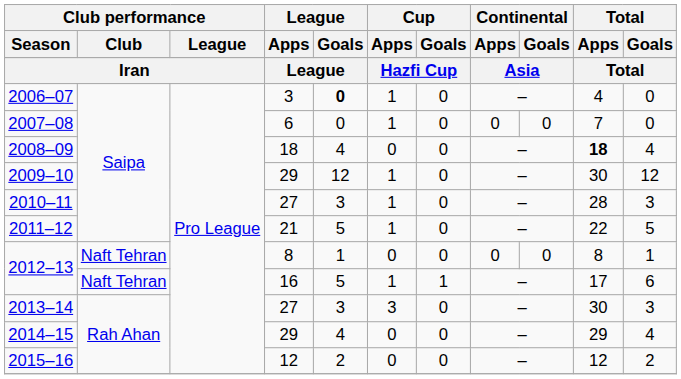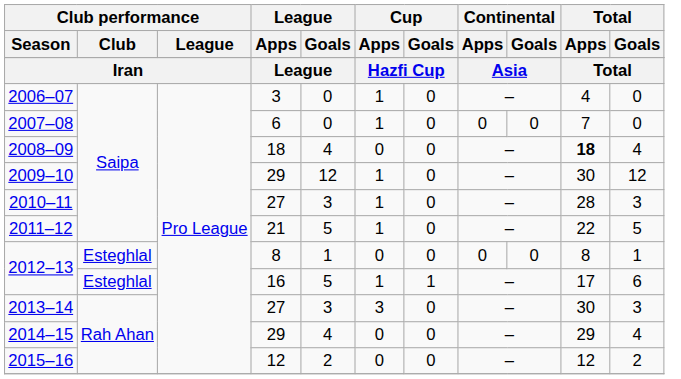 <table class="wikitable" style="text-align:center">
 <tr>
 <th colspan=3>Club performance</th>
 <th colspan=2>League</th>
 <th colspan=2>Cup</th>
 <th colspan=2>Continental</th>
 <th colspan=2>Total</th>
 </tr>
 <tr>
 <th>Season</th>
 <th>Club</th>
 <th>League</th>
 <th>Apps</th>
 <th>Goals</th>
 <th>Apps</th>
 <th>Goals</th>
 <th>Apps</th>
 <th>Goals</th>
 <th>Apps</th>
 <th>Goals</th>
 </tr>
 <tr>
 </tr>
 <tr>
 <th colspan=3>Iran</th>
 <th colspan=2>League</th>
 <th colspan=2><a href='#'>Hazfi Cup</a></th>
 <th colspan=2><a href='#'>Asia</a></th>
 <th colspan=2>Total</th>
 </tr>
 <tr>
 <td><a href='#'>2006–07</a></td>
 <td rowspan="6"><a href='#'>Saipa</a></td>
 <td rowspan="11"><a href='#'>Pro League</a></td>
 <td>3</td>
-<td><strong>0</strong></td>
+<td>0</td>
 <td>1</td>
 <td>0</td>
 <td colspan=2>–</td>
 <td>4</td>
 <td>0</td>
 </tr>
 <tr>
 <td><a href='#'>2007–08</a></td>
 <td>6</td>
 <td>0</td>
 <td>1</td>
 <td>0</td>
 <td>0</td>
 <td>0</td>
 <td>7</td>
 <td>0</td>
 </tr>
 <tr>
 <td><a href='#'>2008–09</a></td>
 <td>18</td>
 <td>4</td>
 <td>0</td>
 <td>0</td>
 <td colspan=2>–</td>
 <td><strong>18</strong></td>
 <td>4</td>
 </tr>
 <tr>
 <td><a href='#'>2009–10</a></td>
 <td>29</td>
 <td>12</td>
 <td>1</td>
 <td>0</td>
 <td colspan=2>–</td>
 <td>30</td>
 <td>12</td>
 </tr>
 <tr>
 <td><a href='#'>2010–11</a></td>
 <td>27</td>
 <td>3</td>
 <td>1</td>
 <td>0</td>
 <td colspan=2>–</td>
 <td>28</td>
 <td>3</td>
 </tr>
 <tr>
 <td><a href='#'>2011–12</a></td>
 <td>21</td>
 <td>5</td>
 <td>1</td>
 <td>0</td>
 <td colspan=2>–</td>
 <td>22</td>
 <td>5</td>
 </tr>
 <tr>
 <td rowspan="2"><a href='#'>2012–13</a></td>
-<td><a href='#'>Naft Tehran</a></td>
+<td><a href='#'>Esteghlal</a></td>
 <td>8</td>
 <td>1</td>
 <td>0</td>
 <td>0</td>
 <td>0</td>
 <td>0</td>
 <td>8</td>
 <td>1</td>
 </tr>
 <tr>
-<td><a href='#'>Naft Tehran</a></td>
+<td><a href='#'>Esteghlal</a></td>
 <td>16</td>
 <td>5</td>
 <td>1</td>
 <td>1</td>
 <td colspan=2>–</td>
 <td>17</td>
 <td>6</td>
 </tr>
 <tr>
 <td><a href='#'>2013–14</a></td>
 <td rowspan="3"><a href='#'>Rah Ahan</a></td>
 <td>27</td>
 <td>3</td>
 <td>3</td>
 <td>0</td>
 <td colspan=2>–</td>
 <td>30</td>
 <td>3</td>
 </tr>
 <tr>
 <td><a href='#'>2014–15</a></td>
 <td>29</td>
 <td>4</td>
 <td>0</td>
 <td>0</td>
 <td colspan=2>–</td>
 <td>29</td>
 <td>4</td>
 </tr>
 <tr>
 <td><a href='#'>2015–16</a></td>
 <td>12</td>
 <td>2</td>
 <td>0</td>
 <td>0</td>
 <td colspan=2>–</td>
 <td>12</td>
 <td>2</td>
 </tr>
 <tr>
 </tr>
 </table>
